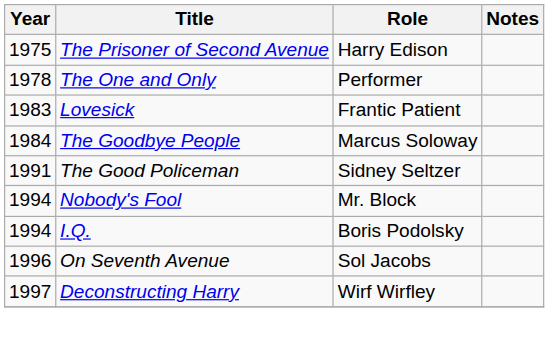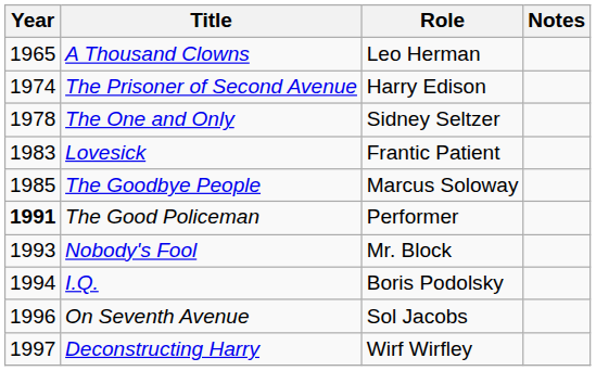 <table class="wikitable">
 <tr>
 <th>Year</th>
 <th>Title</th>
 <th>Role</th>
 <th>Notes</th>
 </tr>
 <tr>
-<td>1975</td>
+<td>1965</td>
+<td><em><a href='#'>A Thousand Clowns</a></em></td>
+<td>Leo Herman</td>
+<td></td>
+</tr>
+<tr>
+<td>1974</td>
 <td><em><a href='#'>The Prisoner of Second Avenue</a></em></td>
 <td>Harry Edison</td>
 <td></td>
 </tr>
 <tr>
 <td>1978</td>
 <td><a href='#'><em>The One and Only</em></a></td>
-<td>Performer</td>
+<td>Sidney Seltzer</td>
 <td></td>
 </tr>
 <tr>
 <td>1983</td>
 <td><a href='#'><em>Lovesick</em></a></td>
 <td>Frantic Patient</td>
 <td></td>
 </tr>
 <tr>
-<td>1984</td>
+<td>1985</td>
 <td><em><a href='#'>The Goodbye People</a></em></td>
 <td>Marcus Soloway</td>
 <td></td>
 </tr>
 <tr>
-<td>1991</td>
+<td><strong>1991</strong></td>
 <td><em>The Good Policeman</em></td>
-<td>Sidney Seltzer</td>
+<td>Performer</td>
 <td></td>
 </tr>
 <tr>
-<td>1994</td>
+<td>1993</td>
 <td><a href='#'><em>Nobody's Fool</em></a></td>
 <td>Mr. Block</td>
 <td></td>
 </tr>
 <tr>
 <td>1994</td>
 <td><em><a href='#'>I.Q.</a></em></td>
 <td>Boris Podolsky</td>
 <td></td>
 </tr>
 <tr>
 <td>1996</td>
 <td><em>On Seventh Avenue</em></td>
 <td>Sol Jacobs</td>
 <td></td>
 </tr>
 <tr>
 <td>1997</td>
 <td><em><a href='#'>Deconstructing Harry</a></em></td>
 <td>Wirf Wirfley</td>
 <td></td>
 </tr>
 <tr>
 </tr>
 </table>
